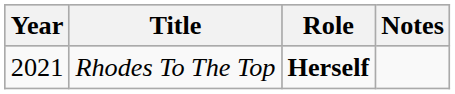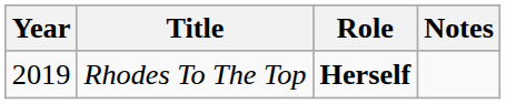 <table class="wikitable sortable">
 <tr>
 <th>Year</th>
 <th>Title</th>
 <th>Role</th>
 <th class="unsortable">Notes</th>
 </tr>
 <tr>
-<td>2021</td>
+<td>2019</td>
 <td><em>Rhodes To The Top</em></td>
 <td><strong>Herself</strong></td>
 <td></td>
 </tr>
 </table>
